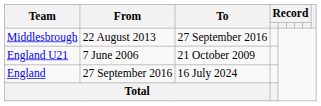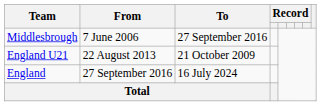 <table class="wikitable" style="text-align: center;">
 <tr>
 <th rowspan="2">Team</th>
 <th rowspan="2">From</th>
 <th rowspan="2">To</th>
 <th colspan="5">Record</th>
 <th rowspan="2"></th>
 </tr>
 <tr>
 <th></th>
 <th></th>
 <th></th>
 <th></th>
 <th></th>
 </tr>
 <tr>
 <td align="left"><a href='#'>Middlesbrough</a></td>
-<td align="left">22 August 2013</td>
+<td align="left">7 June 2006</td>
 <td align="left">27 September 2016<br></td>
 <td></td>
 </tr>
 <tr>
 <td align="left"><a href='#'>England U21</a></td>
-<td align="left">7 June 2006</td>
+<td align="left">22 August 2013</td>
 <td align="left">21 October 2009<br></td>
 <td></td>
 </tr>
 <tr>
 <td align="left"><a href='#'>England</a></td>
 <td align="left">27 September 2016</td>
 <td align="left">16 July 2024<br></td>
 <td></td>
 </tr>
 <tr>
 <th colspan="3">Total<br></th>
 <th></th>
 </tr>
 </table>
